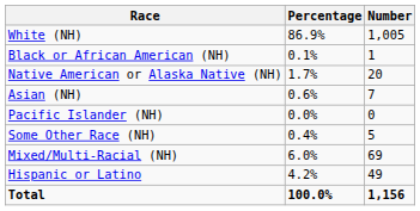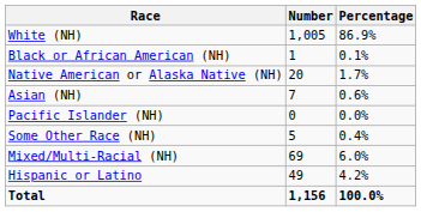 <table class="wikitable">
 <tr>
 <th>Race</th>
+<th>Number</th>
 <th>Percentage</th>
-<th>Number</th>
 </tr>
 <tr>
 <td><a href='#'>White</a> (NH)</td>
+<td>1,005</td>
 <td>86.9%</td>
-<td>1,005</td>
 </tr>
 <tr>
 <td><a href='#'>Black or African American</a> (NH)</td>
+<td>1</td>
 <td>0.1%</td>
-<td>1</td>
 </tr>
 <tr>
 <td><a href='#'>Native American</a> or <a href='#'>Alaska Native</a> (NH)</td>
+<td>20</td>
 <td>1.7%</td>
-<td>20</td>
 </tr>
 <tr>
 <td><a href='#'>Asian</a> (NH)</td>
+<td>7</td>
 <td>0.6%</td>
-<td>7</td>
 </tr>
 <tr>
 <td><a href='#'>Pacific Islander</a> (NH)</td>
+<td>0</td>
 <td>0.0%</td>
-<td>0</td>
 </tr>
 <tr>
 <td><a href='#'>Some Other Race</a> (NH)</td>
+<td>5</td>
 <td>0.4%</td>
-<td>5</td>
 </tr>
 <tr>
 <td><a href='#'>Mixed/Multi-Racial</a> (NH)</td>
+<td>69</td>
 <td>6.0%</td>
-<td>69</td>
 </tr>
 <tr>
 <td><a href='#'>Hispanic or Latino</a></td>
+<td>49</td>
 <td>4.2%</td>
-<td>49</td>
 </tr>
 <tr>
 <td><strong>Total</strong></td>
+<td><strong>1,156</strong></td>
 <td><strong>100.0%</strong></td>
-<td><strong>1,156</strong></td>
 </tr>
 </table>
